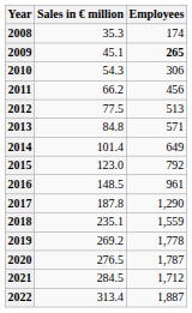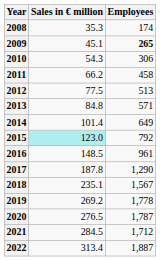 <table class="wikitable" style="text-align:right;">
 <tr>
 <th scope="col">Year</th>
 <th scope="col">Sales in € million</th>
 <th scope="col">Employees</th>
 </tr>
 <tr>
 <th scope="row">2008</th>
 <td>35.3</td>
 <td>174</td>
 </tr>
 <tr>
 <th scope="row">2009</th>
 <td>45.1</td>
 <td><strong>265</strong></td>
 </tr>
 <tr>
 <th scope="row">2010</th>
 <td>54.3</td>
 <td>306</td>
 </tr>
 <tr>
 <th scope="row">2011</th>
 <td>66.2</td>
-<td>456</td>
+<td>458</td>
 </tr>
 <tr>
 <th scope="row">2012</th>
 <td>77.5</td>
 <td>513</td>
 </tr>
 <tr>
 <th scope="row">2013</th>
 <td>84.8</td>
 <td>571</td>
 </tr>
 <tr>
 <th scope="row">2014</th>
 <td>101.4</td>
 <td>649</td>
 </tr>
 <tr>
 <th scope="row">2015</th>
-<td>123.0</td>
+<td style="background: paleturquoise;">123.0</td>
 <td>792</td>
 </tr>
 <tr>
 <th scope="row">2016</th>
 <td>148.5</td>
 <td>961</td>
 </tr>
 <tr>
 <th scope="row">2017</th>
 <td>187.8</td>
 <td>1,290</td>
 </tr>
 <tr>
 <th scope="row">2018</th>
 <td>235.1</td>
-<td>1,559</td>
+<td>1,567</td>
 </tr>
 <tr>
 <th scope="row">2019</th>
 <td>269.2</td>
 <td>1,778</td>
 </tr>
 <tr>
 <th scope="row">2020</th>
 <td>276.5</td>
 <td>1,787</td>
 </tr>
 <tr>
 <th scope="row">2021</th>
 <td>284.5</td>
 <td>1,712</td>
 </tr>
 <tr>
 <th scope="row">2022</th>
 <td>313.4</td>
 <td>1,887</td>
 </tr>
 </table>
